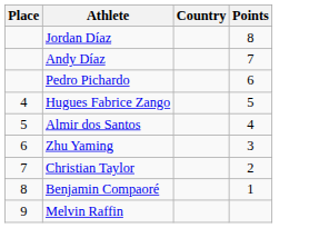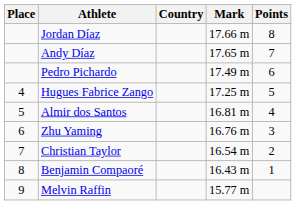 <table class="wikitable">
 <tr>
 <th>Place</th>
 <th>Athlete</th>
 <th>Country</th>
+<th>Mark</th>
 <th>Points</th>
 </tr>
 <tr>
 <td align=center></td>
 <td><a href='#'>Jordan Díaz</a></td>
 <td></td>
+<td>17.66 m </td>
 <td align=center>8</td>
 </tr>
 <tr>
 <td align=center></td>
 <td><a href='#'>Andy Díaz</a></td>
 <td></td>
+<td>17.65 m </td>
 <td align=center>7</td>
 </tr>
 <tr>
 <td align=center></td>
 <td><a href='#'>Pedro Pichardo</a></td>
 <td></td>
+<td>17.49 m </td>
 <td align=center>6</td>
 </tr>
 <tr>
 <td align=center>4</td>
 <td><a href='#'>Hugues Fabrice Zango</a></td>
 <td></td>
+<td>17.25 m </td>
 <td align=center>5</td>
 </tr>
 <tr>
 <td align=center>5</td>
 <td><a href='#'>Almir dos Santos</a></td>
 <td></td>
+<td>16.81 m </td>
 <td align=center>4</td>
 </tr>
 <tr>
 <td align=center>6</td>
 <td><a href='#'>Zhu Yaming</a></td>
 <td></td>
+<td>16.76 m </td>
 <td align=center>3</td>
 </tr>
 <tr>
 <td align=center>7</td>
 <td><a href='#'>Christian Taylor</a></td>
 <td></td>
+<td>16.54 m </td>
 <td align=center>2</td>
 </tr>
 <tr>
 <td align=center>8</td>
 <td><a href='#'>Benjamin Compaoré</a></td>
 <td></td>
+<td>16.43 m </td>
 <td align=center>1</td>
 </tr>
 <tr>
 <td align=center>9</td>
 <td><a href='#'>Melvin Raffin</a></td>
 <td></td>
+<td>15.77 m </td>
 <td align=center></td>
 </tr>
 </table>
